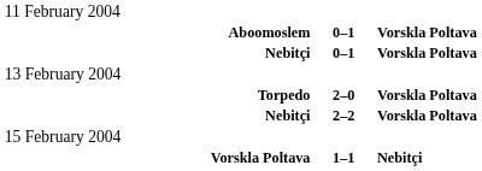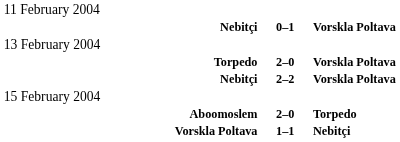 <table width=100% cellspacing=1>
 <tr>
 <th></th>
 <th></th>
 <th></th>
 </tr>
 <tr>
 <td>11 February 2004</td>
-</tr>
-<tr style=font-size:90%>
-<td align=right><strong>Aboomoslem</strong></td>
-<td align=center><strong>0–1</strong></td>
-<td><strong>Vorskla Poltava</strong></td>
 </tr>
 <tr style=font-size:90%>
 <td align=right><strong>Nebitçi</strong></td>
 <td align=center><strong>0–1</strong></td>
 <td><strong>Vorskla Poltava</strong></td>
 </tr>
 <tr>
 <td>13 February 2004</td>
 </tr>
 <tr style=font-size:90%>
 <td align=right><strong>Torpedo</strong></td>
 <td align=center><strong>2–0</strong></td>
 <td><strong>Vorskla Poltava</strong></td>
 </tr>
 <tr style=font-size:90%>
 <td align=right><strong>Nebitçi</strong></td>
 <td align=center><strong>2–2</strong></td>
 <td><strong>Vorskla Poltava</strong></td>
 </tr>
 <tr>
 <td>15 February 2004</td>
 </tr>
 <tr style=font-size:90%>
+<td align=right><strong>Aboomoslem</strong></td>
+<td align=center><strong>2–0</strong></td>
+<td><strong>Torpedo</strong></td>
+</tr>
+<tr style=font-size:90%>
 <td align=right><strong>Vorskla Poltava</strong></td>
 <td align=center><strong>1–1</strong></td>
 <td><strong>Nebitçi</strong></td>
 </tr>
 </table>
